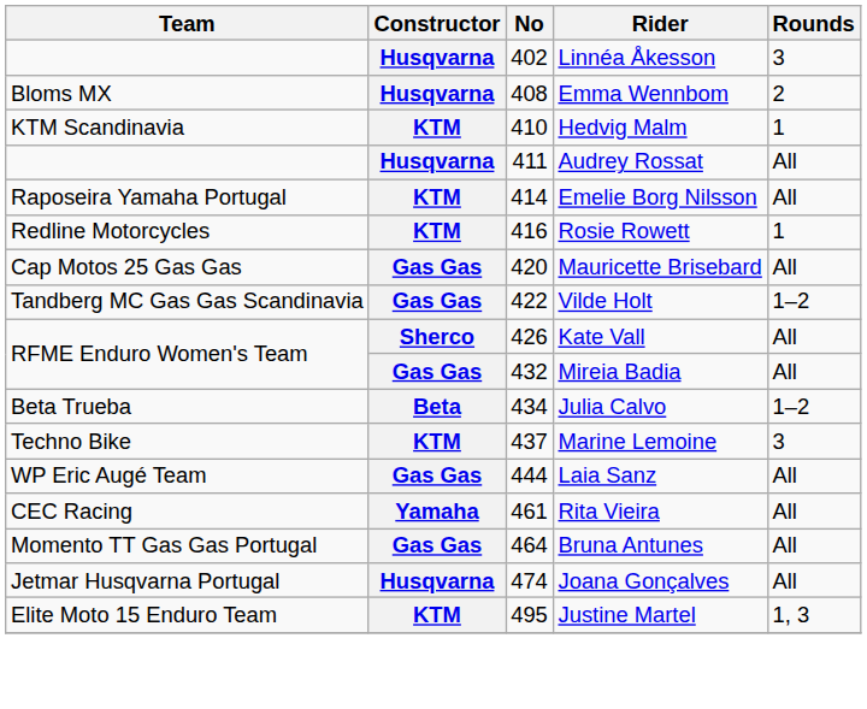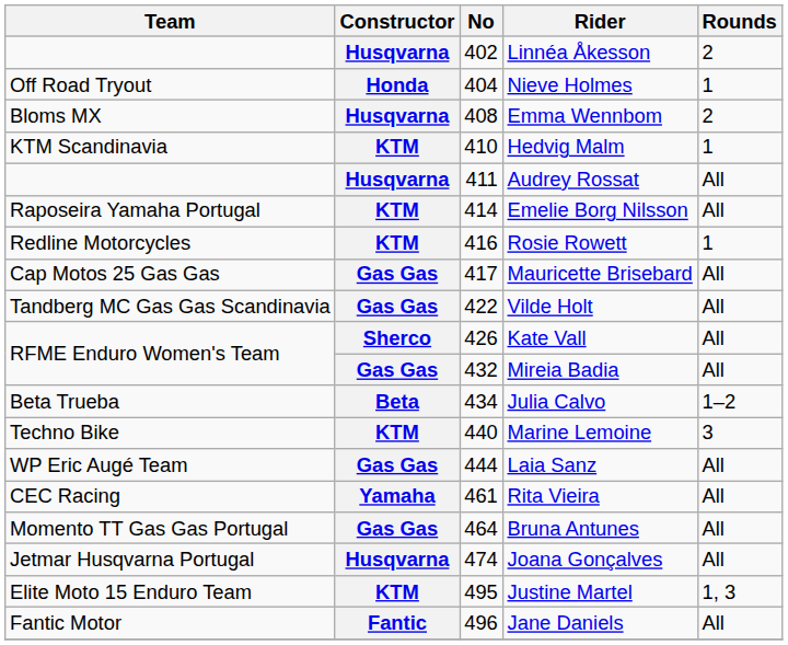 <table class="wikitable" style="font-size: 85%;">
 <tr>
 <th>Team</th>
 <th>Constructor</th>
 <th>No</th>
 <th>Rider</th>
 <th>Rounds</th>
 </tr>
 <tr>
 <td></td>
 <th><a href='#'>Husqvarna</a></th>
 <td align="right">402</td>
 <td> <a href='#'>Linnéa Åkesson</a></td>
-<td>3</td>
+<td>2</td>
+</tr>
+<tr>
+<td>Off Road Tryout</td>
+<th><a href='#'>Honda</a></th>
+<td align="right">404</td>
+<td> <a href='#'>Nieve Holmes</a></td>
+<td>1</td>
 </tr>
 <tr>
 <td>Bloms MX</td>
 <th><a href='#'>Husqvarna</a></th>
 <td align="right">408</td>
 <td> <a href='#'>Emma Wennbom</a></td>
 <td>2</td>
 </tr>
 <tr>
 <td>KTM Scandinavia</td>
 <th><a href='#'>KTM</a></th>
 <td align="right">410</td>
 <td> <a href='#'>Hedvig Malm</a></td>
 <td>1</td>
 </tr>
 <tr>
 <td></td>
 <th><a href='#'>Husqvarna</a></th>
 <td align="right">411</td>
 <td> <a href='#'>Audrey Rossat</a></td>
 <td>All</td>
 </tr>
 <tr>
 <td>Raposeira Yamaha Portugal</td>
 <th><a href='#'>KTM</a></th>
 <td align="right">414</td>
 <td> <a href='#'>Emelie Borg Nilsson</a></td>
 <td>All</td>
 </tr>
 <tr>
 <td>Redline Motorcycles</td>
 <th><a href='#'>KTM</a></th>
 <td align="right">416</td>
 <td> <a href='#'>Rosie Rowett</a></td>
 <td>1</td>
 </tr>
 <tr>
 <td>Cap Motos 25 Gas Gas</td>
 <th><a href='#'>Gas Gas</a></th>
-<td align="right">420</td>
+<td align="right">417</td>
 <td> <a href='#'>Mauricette Brisebard</a></td>
 <td>All</td>
 </tr>
 <tr>
 <td>Tandberg MC Gas Gas Scandinavia</td>
 <th><a href='#'>Gas Gas</a></th>
 <td align="right">422</td>
 <td> <a href='#'>Vilde Holt</a></td>
-<td>1–2</td>
+<td>All</td>
 </tr>
 <tr>
 <td rowspan=2>RFME Enduro Women's Team</td>
 <th><a href='#'>Sherco</a></th>
 <td align="right">426</td>
 <td> <a href='#'>Kate Vall</a></td>
 <td>All</td>
 </tr>
 <tr>
 <th><a href='#'>Gas Gas</a></th>
 <td align="right">432</td>
 <td> <a href='#'>Mireia Badia</a></td>
 <td>All</td>
 </tr>
 <tr>
 <td>Beta Trueba</td>
 <th><a href='#'>Beta</a></th>
 <td align="right">434</td>
 <td> <a href='#'>Julia Calvo</a></td>
 <td>1–2</td>
 </tr>
 <tr>
 <td>Techno Bike</td>
 <th><a href='#'>KTM</a></th>
-<td align="right">437</td>
+<td align="right">440</td>
 <td> <a href='#'>Marine Lemoine</a></td>
 <td>3</td>
 </tr>
 <tr>
 <td>WP Eric Augé Team</td>
 <th><a href='#'>Gas Gas</a></th>
 <td align="right">444</td>
 <td> <a href='#'>Laia Sanz</a></td>
 <td>All</td>
 </tr>
 <tr>
 <td>CEC Racing</td>
 <th><a href='#'>Yamaha</a></th>
 <td align="right">461</td>
 <td> <a href='#'>Rita Vieira</a></td>
 <td>All</td>
 </tr>
 <tr>
 <td>Momento TT Gas Gas Portugal</td>
 <th><a href='#'>Gas Gas</a></th>
 <td align="right">464</td>
 <td> <a href='#'>Bruna Antunes</a></td>
 <td>All</td>
 </tr>
 <tr>
 <td>Jetmar Husqvarna Portugal</td>
 <th><a href='#'>Husqvarna</a></th>
 <td align="right">474</td>
 <td> <a href='#'>Joana Gonçalves</a></td>
 <td>All</td>
 </tr>
 <tr>
 <td>Elite Moto 15 Enduro Team</td>
 <th><a href='#'>KTM</a></th>
 <td align="right">495</td>
 <td> <a href='#'>Justine Martel</a></td>
 <td>1, 3</td>
 </tr>
 <tr>
+<td>Fantic Motor</td>
+<th><a href='#'>Fantic</a></th>
+<td align="right">496</td>
+<td> <a href='#'>Jane Daniels</a></td>
+<td>All</td>
+</tr>
+<tr>
 </tr>
 </table>
